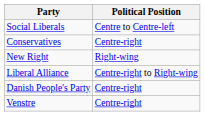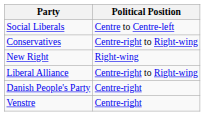 <table class="wikitable mw-collapsible mw-collapsed">
 <tr>
 <th>Party</th>
 <th>Political Position</th>
 </tr>
 <tr>
 <td><a href='#'>Social Liberals</a></td>
 <td><a href='#'>Centre</a> to <a href='#'>Centre-left</a></td>
 </tr>
 <tr>
 <td><a href='#'>Conservatives</a></td>
-<td><a href='#'>Centre-right</a></td>
+<td><a href='#'>Centre-right</a> to <a href='#'>Right-wing</a></td>
 </tr>
 <tr>
 <td><a href='#'>New Right</a></td>
 <td><a href='#'>Right-wing</a></td>
 </tr>
 <tr>
 <td><a href='#'>Liberal Alliance</a></td>
 <td><a href='#'>Centre-right</a> to <a href='#'>Right-wing</a></td>
 </tr>
 <tr>
 <td><a href='#'>Danish People's Party</a></td>
 <td><a href='#'>Centre-right</a></td>
 </tr>
 <tr>
 <td><a href='#'>Venstre</a></td>
 <td><a href='#'>Centre-right</a></td>
 </tr>
 </table>
